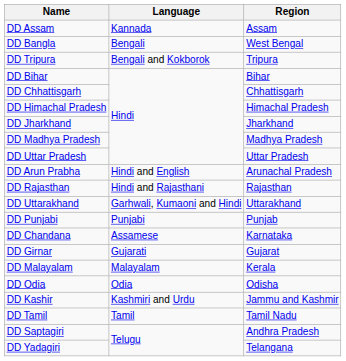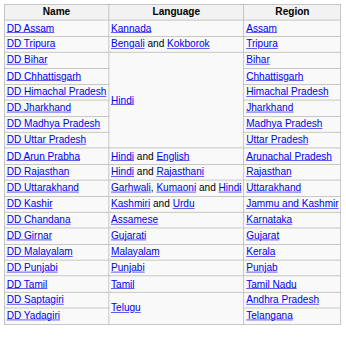 <table class="wikitable sortable">
 <tr>
 <th>Name</th>
 <th>Language</th>
 <th>Region</th>
 </tr>
 <tr>
 <td><a href='#'>DD Assam</a></td>
 <td><a href='#'>Kannada</a></td>
 <td><a href='#'>Assam</a></td>
-</tr>
-<tr>
-<td><a href='#'>DD Bangla</a></td>
-<td><a href='#'>Bengali</a></td>
-<td><a href='#'>West Bengal</a></td>
 </tr>
 <tr>
 <td><a href='#'>DD Tripura</a></td>
 <td><a href='#'>Bengali</a> and <a href='#'>Kokborok</a></td>
 <td><a href='#'>Tripura</a></td>
 </tr>
 <tr>
 <td><a href='#'>DD Bihar</a></td>
 <td rowspan="6"><a href='#'>Hindi</a></td>
 <td><a href='#'>Bihar</a></td>
 </tr>
 <tr>
 <td><a href='#'>DD Chhattisgarh</a></td>
 <td><a href='#'>Chhattisgarh</a></td>
 </tr>
 <tr>
 <td><a href='#'>DD Himachal Pradesh</a></td>
 <td><a href='#'>Himachal Pradesh</a></td>
 </tr>
 <tr>
 <td><a href='#'>DD Jharkhand</a></td>
 <td><a href='#'>Jharkhand</a></td>
 </tr>
 <tr>
 <td><a href='#'>DD Madhya Pradesh</a></td>
 <td><a href='#'>Madhya Pradesh</a></td>
 </tr>
 <tr>
 <td><a href='#'>DD Uttar Pradesh</a></td>
 <td><a href='#'>Uttar Pradesh</a></td>
 </tr>
 <tr>
 <td><a href='#'>DD Arun Prabha</a></td>
 <td><a href='#'>Hindi</a> and <a href='#'>English</a></td>
 <td><a href='#'>Arunachal Pradesh</a></td>
 </tr>
 <tr>
 <td><a href='#'>DD Rajasthan</a></td>
 <td><a href='#'>Hindi</a> and <a href='#'>Rajasthani</a></td>
 <td><a href='#'>Rajasthan</a></td>
 </tr>
 <tr>
 <td><a href='#'>DD Uttarakhand</a></td>
 <td><a href='#'>Garhwali</a>, <a href='#'>Kumaoni</a> and <a href='#'>Hindi</a></td>
 <td><a href='#'>Uttarakhand</a></td>
 </tr>
 <tr>
-<td><a href='#'>DD Punjabi</a></td>
-<td><a href='#'>Punjabi</a></td>
-<td><a href='#'>Punjab</a></td>
+<td><a href='#'>DD Kashir</a></td>
+<td><a href='#'>Kashmiri</a> and <a href='#'>Urdu</a></td>
+<td><a href='#'>Jammu and Kashmir</a></td>
 </tr>
 <tr>
 <td><a href='#'>DD Chandana</a></td>
 <td><a href='#'>Assamese</a></td>
 <td><a href='#'>Karnataka</a></td>
 </tr>
 <tr>
 <td><a href='#'>DD Girnar</a></td>
 <td><a href='#'>Gujarati</a></td>
 <td><a href='#'>Gujarat</a></td>
 </tr>
 <tr>
 <td><a href='#'>DD Malayalam</a></td>
 <td><a href='#'>Malayalam</a></td>
 <td><a href='#'>Kerala</a></td>
 </tr>
 <tr>
-<td><a href='#'>DD Odia</a></td>
-<td><a href='#'>Odia</a></td>
-<td><a href='#'>Odisha</a></td>
-</tr>
-<tr>
-<td><a href='#'>DD Kashir</a></td>
-<td><a href='#'>Kashmiri</a> and <a href='#'>Urdu</a></td>
-<td><a href='#'>Jammu and Kashmir</a></td>
+<td><a href='#'>DD Punjabi</a></td>
+<td><a href='#'>Punjabi</a></td>
+<td><a href='#'>Punjab</a></td>
 </tr>
 <tr>
 <td><a href='#'>DD Tamil</a></td>
 <td><a href='#'>Tamil</a></td>
 <td><a href='#'>Tamil Nadu</a></td>
 </tr>
 <tr>
 <td><a href='#'>DD Saptagiri</a></td>
 <td rowspan="2"><a href='#'>Telugu</a></td>
 <td><a href='#'>Andhra Pradesh</a></td>
 </tr>
 <tr>
 <td><a href='#'>DD Yadagiri</a></td>
 <td><a href='#'>Telangana</a></td>
 </tr>
 </table>
